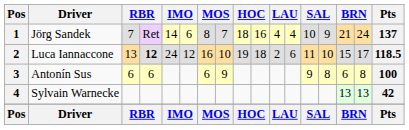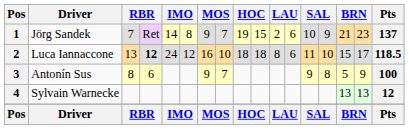 <table class="wikitable" style="font-size: 85%; text-align: center;">
 <tr valign="top">
 <th valign=middle>Pos</th>
 <th valign=middle>Driver</th>
 <th colspan=2><a href='#'>RBR</a><br></th>
 <th colspan=2><a href='#'>IMO</a><br></th>
 <th colspan=2><a href='#'>MOS</a><br></th>
 <th colspan=2><a href='#'>HOC</a><br></th>
 <th colspan=2><a href='#'>LAU</a><br></th>
 <th colspan=2><a href='#'>SAL</a><br></th>
 <th colspan=2><a href='#'>BRN</a><br></th>
 <th valign="middle">Pts</th>
 </tr>
 <tr>
 <th>1</th>
 <td align=left> Jörg Sandek</td>
 <td style="background:#DFDFDF;">7</td>
 <td style="background:#EFCFFF;">Ret</td>
 <td style="background:#FFFFBF;">14</td>
+<td style="background:#FFFFBF;">8</td>
+<td style="background:#DFDFDF;">9</td>
+<td style="background:#DFDFDF;">7</td>
+<td style="background:#FFFFBF;">19</td>
+<td style="background:#FFFFBF;">15</td>
+<td style="background:#FFFFBF;">2</td>
 <td style="background:#FFFFBF;">6</td>
-<td style="background:#DFDFDF;">8</td>
-<td style="background:#DFDFDF;">7</td>
-<td style="background:#FFFFBF;">18</td>
-<td style="background:#FFFFBF;">16</td>
-<td style="background:#FFFFBF;">4</td>
-<td style="background:#FFFFBF;">4</td>
 <td style="background:#DFDFDF;">10</td>
 <td style="background:#DFDFDF;">9</td>
 <td style="background:#FFDF9F;">21</td>
-<td style="background:#FFDF9F;">24</td>
+<td style="background:#FFDF9F;">23</td>
 <th>137</th>
 </tr>
 <tr>
 <th>2</th>
 <td align=left> Luca Iannaccone</td>
 <td style="background:#FFDF9F;">13</td>
 <td style="background:#DFDFDF;"><strong>12</strong></td>
 <td style="background:#DFDFDF;">24</td>
 <td style="background:#DFDFDF;">12</td>
 <td style="background:#FFDF9F;">16</td>
 <td style="background:#FFDF9F;">10</td>
-<td style="background:#DFDFDF;">19</td>
 <td style="background:#DFDFDF;">18</td>
-<td style="background:#DFDFDF;">2</td>
+<td style="background:#DFDFDF;">18</td>
+<td style="background:#DFDFDF;">8</td>
 <td style="background:#DFDFDF;">6</td>
 <td style="background:#FFDF9F;">11</td>
 <td style="background:#FFDF9F;">10</td>
 <td style="background:#DFDFDF;">15</td>
 <td style="background:#DFDFDF;">17</td>
 <th>118.5</th>
 </tr>
 <tr>
 <th>3</th>
 <td align=left> Antonín Sus</td>
-<td style="background:#FFFFBF;">6</td>
+<td style="background:#FFFFBF;">8</td>
 <td style="background:#FFFFBF;">6</td>
 <td></td>
 <td></td>
-<td style="background:#FFFFBF;">6</td>
 <td style="background:#FFFFBF;">9</td>
+<td style="background:#FFFFBF;">7</td>
 <td></td>
 <td></td>
 <td></td>
 <td></td>
 <td style="background:#FFFFBF;">9</td>
 <td style="background:#FFFFBF;">8</td>
-<td style="background:#FFFFBF;">6</td>
-<td style="background:#FFFFBF;">8</td>
+<td style="background:#FFFFBF;">5</td>
+<td style="background:#FFFFBF;">9</td>
 <th>100</th>
 </tr>
 <tr>
 <th>4</th>
 <td align=left> Sylvain Warnecke</td>
 <td></td>
 <td></td>
 <td></td>
 <td></td>
 <td></td>
 <td></td>
 <td></td>
 <td></td>
 <td></td>
 <td></td>
 <td></td>
 <td></td>
 <td style="background:#DFFFDF;">13</td>
 <td style="background:#DFFFDF;">13</td>
-<th>42</th>
+<th>12</th>
 </tr>
 <tr>
 </tr>
 <tr style="background:#f9f9f9" valign="top">
 <th valign=middle>Pos</th>
 <th valign=middle>Driver</th>
 <th colspan=2><a href='#'>RBR</a><br></th>
 <th colspan=2><a href='#'>IMO</a><br></th>
 <th colspan=2><a href='#'>MOS</a><br></th>
 <th colspan=2><a href='#'>HOC</a><br></th>
 <th colspan=2><a href='#'>LAU</a><br></th>
 <th colspan=2><a href='#'>SAL</a><br></th>
 <th colspan=2><a href='#'>BRN</a><br></th>
 <th valign="middle">Pts</th>
 </tr>
 </table>
